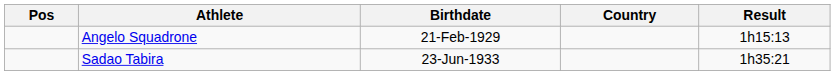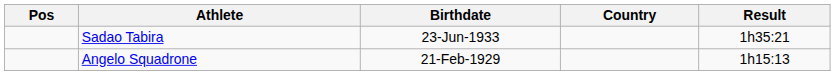 <table class="wikitable"  style="text-align:center; width:60%;">
 <tr>
 <th>Pos</th>
 <th>Athlete</th>
 <th>Birthdate</th>
 <th>Country</th>
 <th>Result</th>
 </tr>
 <tr>
 <td align=center></td>
+<td align=left><a href='#'>Sadao Tabira</a></td>
+<td>23-Jun-1933</td>
+<td align=left></td>
+<td>1h35:21</td>
+</tr>
+<tr>
+<td align=center></td>
 <td align=left><a href='#'>Angelo Squadrone</a></td>
 <td>21-Feb-1929</td>
 <td align=left></td>
 <td>1h15:13</td>
 </tr>
-<tr>
-<td align=center></td>
-<td align=left><a href='#'>Sadao Tabira</a></td>
-<td>23-Jun-1933</td>
-<td align=left></td>
-<td>1h35:21</td>
-</tr>
 </table>
